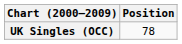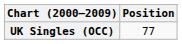 <table class="wikitable plainrowheaders">
 <tr>
 <th scope="col">Chart (2000–2009)</th>
 <th scope="col">Position</th>
 </tr>
 <tr>
 <th scope="row">UK Singles (OCC)</th>
-<td style="text-align:center;">78</td>
+<td style="text-align:center;">77</td>
 </tr>
 </table>
